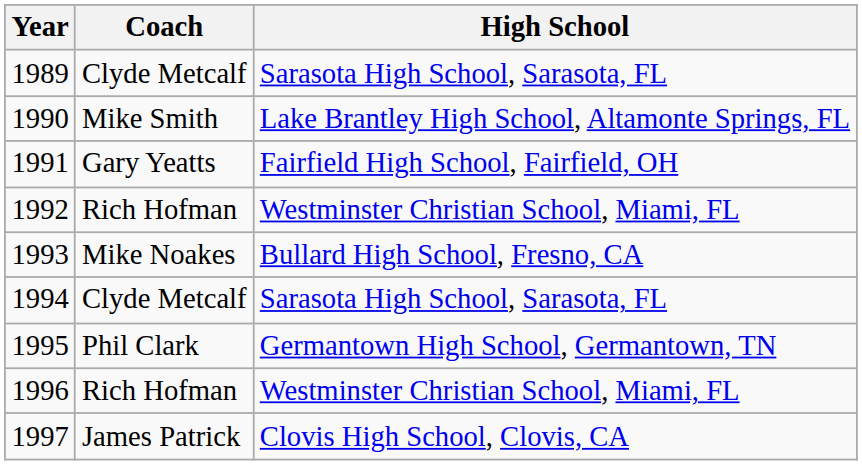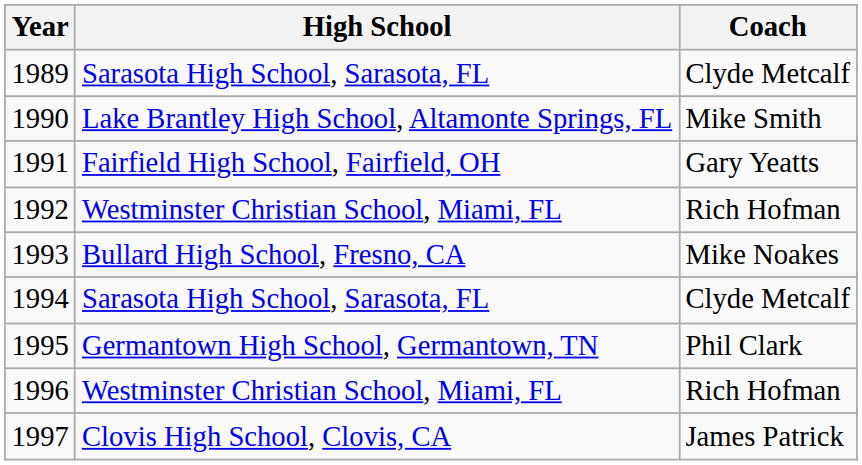 <table class="wikitable">
 <tr>
 <th>Year</th>
+<th>High School</th>
 <th>Coach</th>
-<th>High School</th>
 </tr>
 <tr>
 <td>1989</td>
+<td><a href='#'>Sarasota High School</a>, <a href='#'>Sarasota, FL</a></td>
 <td>Clyde Metcalf</td>
-<td><a href='#'>Sarasota High School</a>, <a href='#'>Sarasota, FL</a></td>
 </tr>
 <tr>
 <td>1990</td>
+<td><a href='#'>Lake Brantley High School</a>, <a href='#'>Altamonte Springs, FL</a></td>
 <td>Mike Smith</td>
-<td><a href='#'>Lake Brantley High School</a>, <a href='#'>Altamonte Springs, FL</a></td>
 </tr>
 <tr>
 <td>1991</td>
+<td><a href='#'>Fairfield High School</a>, <a href='#'>Fairfield, OH</a></td>
 <td>Gary Yeatts</td>
-<td><a href='#'>Fairfield High School</a>, <a href='#'>Fairfield, OH</a></td>
 </tr>
 <tr>
 <td>1992</td>
+<td><a href='#'>Westminster Christian School</a>, <a href='#'>Miami, FL</a></td>
 <td>Rich Hofman</td>
-<td><a href='#'>Westminster Christian School</a>, <a href='#'>Miami, FL</a></td>
 </tr>
 <tr>
 <td>1993</td>
+<td><a href='#'>Bullard High School</a>, <a href='#'>Fresno, CA</a></td>
 <td>Mike Noakes</td>
-<td><a href='#'>Bullard High School</a>, <a href='#'>Fresno, CA</a></td>
 </tr>
 <tr>
 <td>1994</td>
+<td><a href='#'>Sarasota High School</a>, <a href='#'>Sarasota, FL</a></td>
 <td>Clyde Metcalf</td>
-<td><a href='#'>Sarasota High School</a>, <a href='#'>Sarasota, FL</a></td>
 </tr>
 <tr>
 <td>1995</td>
+<td><a href='#'>Germantown High School</a>, <a href='#'>Germantown, TN</a></td>
 <td>Phil Clark</td>
-<td><a href='#'>Germantown High School</a>, <a href='#'>Germantown, TN</a></td>
 </tr>
 <tr>
 <td>1996</td>
+<td><a href='#'>Westminster Christian School</a>, <a href='#'>Miami, FL</a></td>
 <td>Rich Hofman</td>
-<td><a href='#'>Westminster Christian School</a>, <a href='#'>Miami, FL</a></td>
 </tr>
 <tr>
 <td>1997</td>
+<td><a href='#'>Clovis High School</a>, <a href='#'>Clovis, CA</a></td>
 <td>James Patrick</td>
-<td><a href='#'>Clovis High School</a>, <a href='#'>Clovis, CA</a></td>
 </tr>
 </table>
